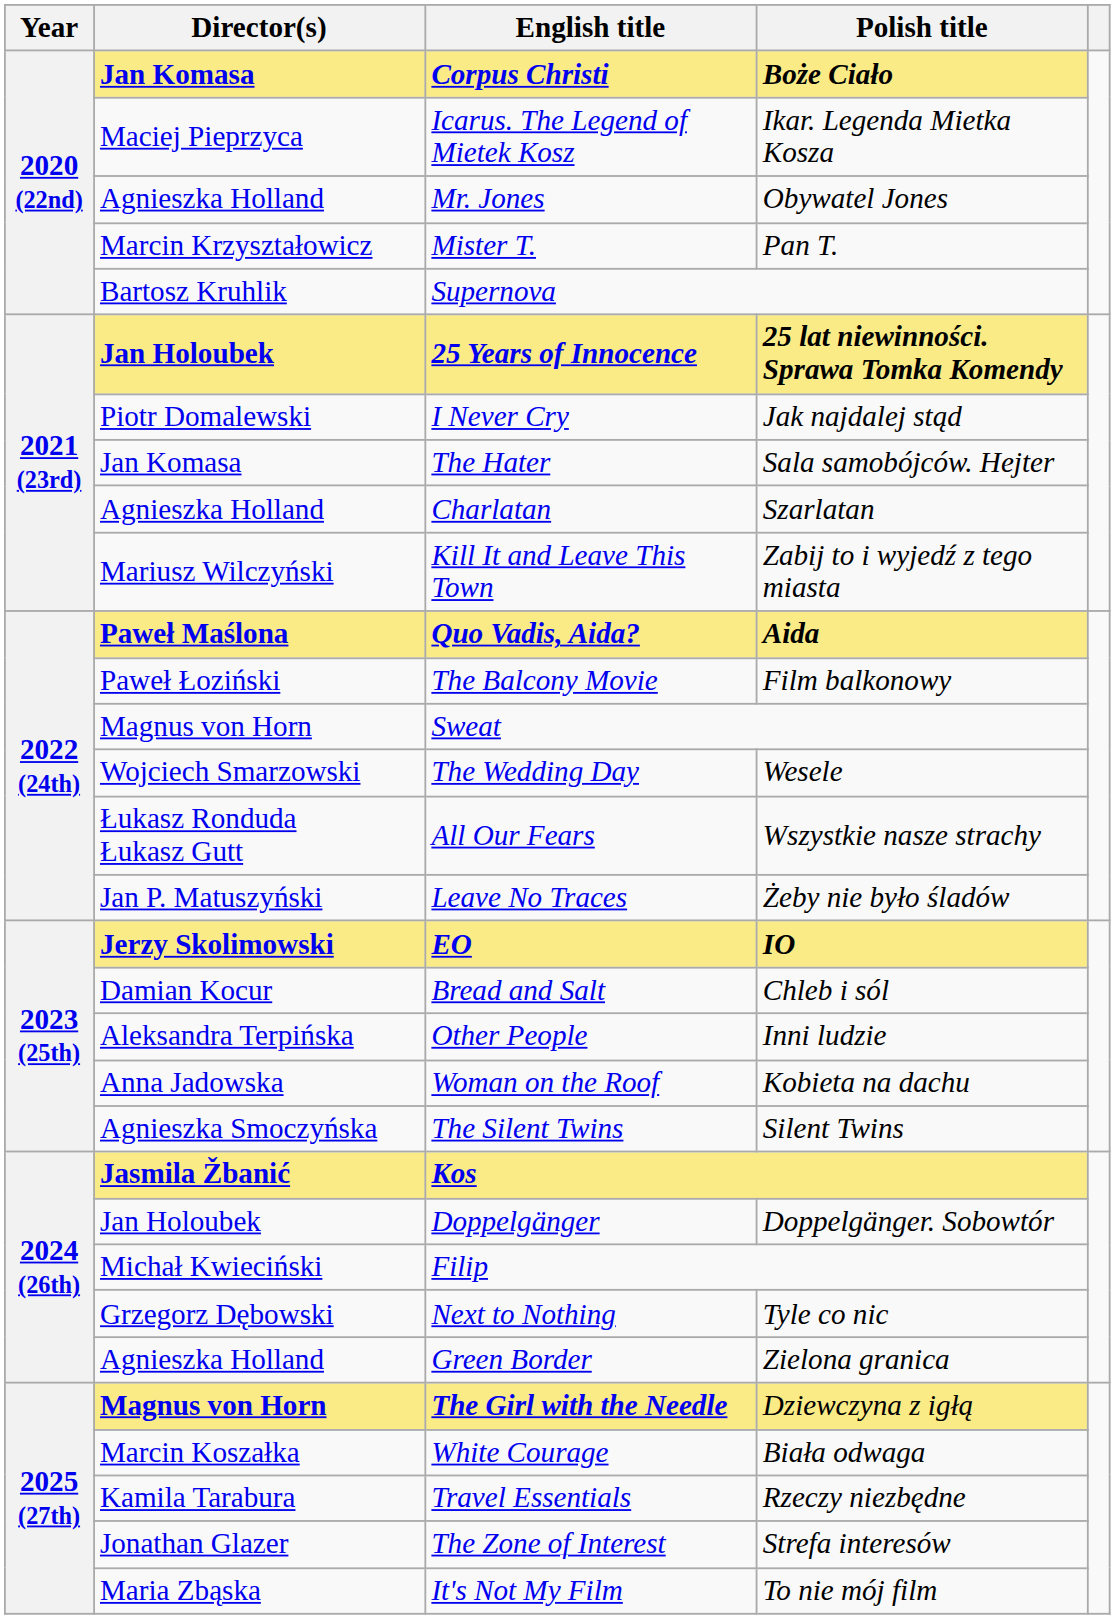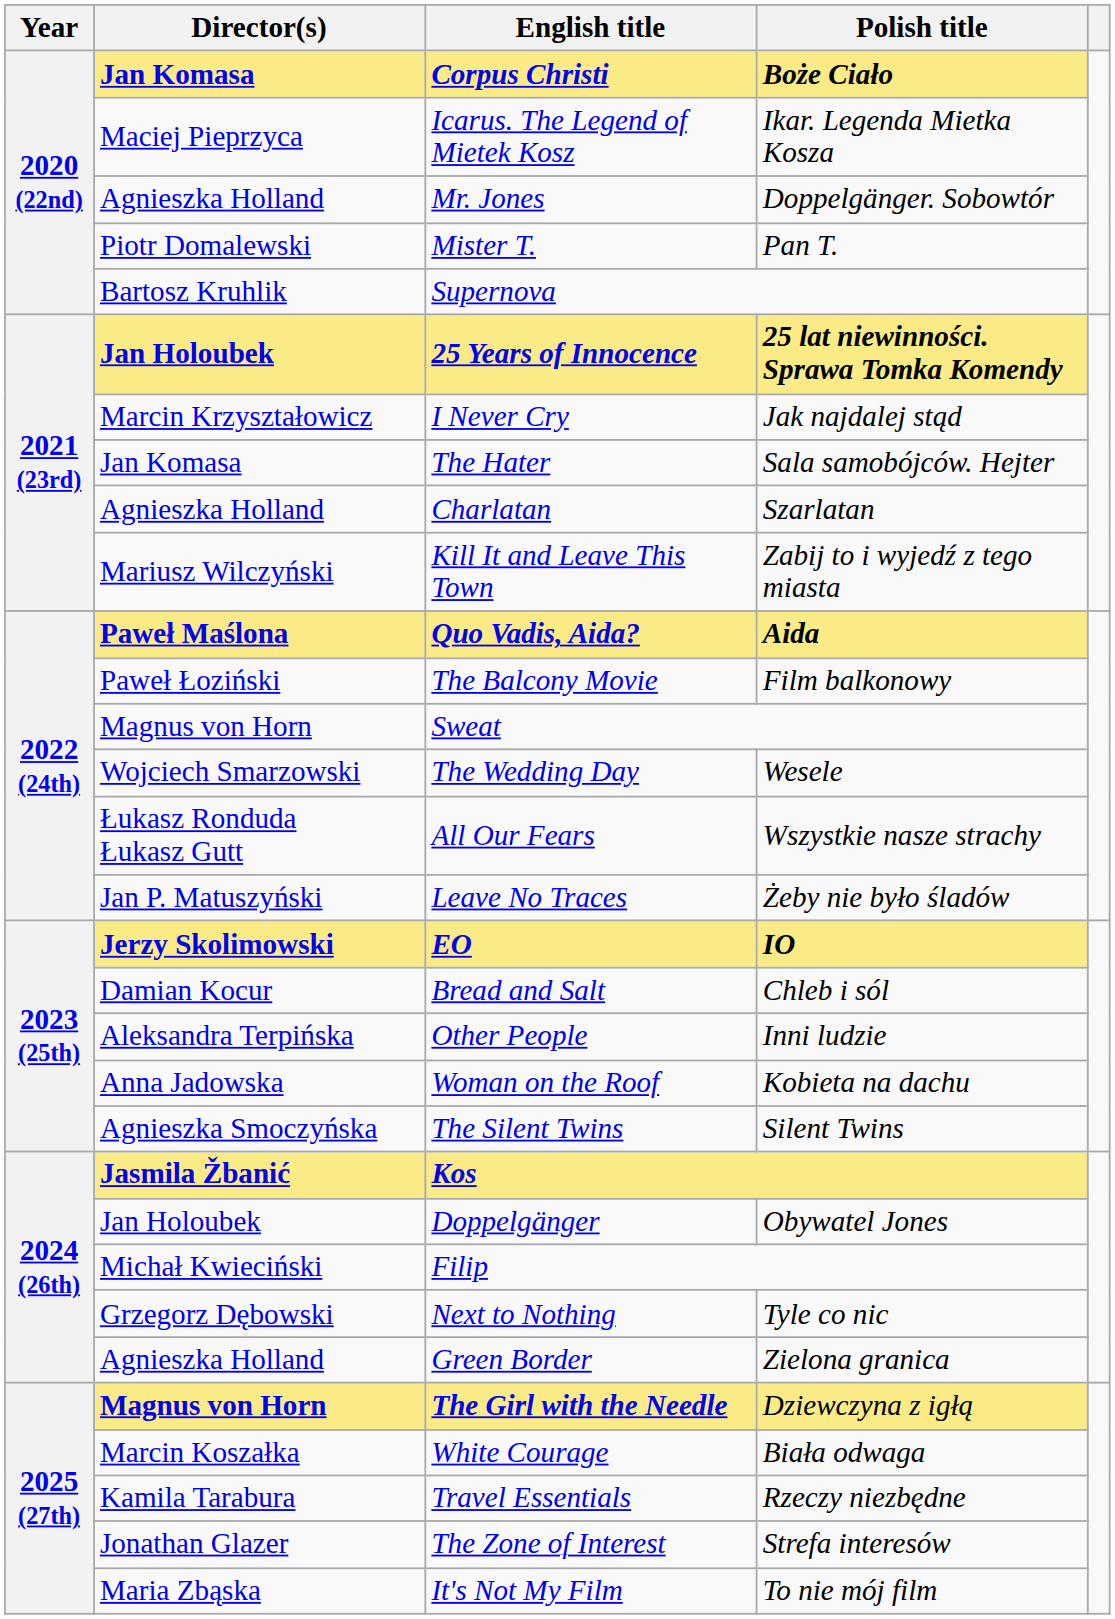 <table class="wikitable sortable">
 <tr>
 <th scope="col" style="width:8%;">Year</th>
 <th scope="col" style="width:30%;"><strong>Director(s)</strong></th>
 <th scope="col" style="width:30%;"><strong>English title</strong></th>
 <th><strong>Polish title</strong></th>
 <th scope="col" style="width:2%;" class="unsortable"></th>
 </tr>
 <tr>
 <th scope="row" rowspan=5 style="text-align:center;"><a href='#'>2020</a><br><small><a href='#'>(22nd)</a></small></th>
 <td style="background:#FAEB86;"><strong><a href='#'>Jan Komasa</a></strong></td>
 <td style="background:#FAEB86;"><strong><em><a href='#'>Corpus Christi</a></em></strong></td>
 <td style="background:#FAEB86;"><strong><em>Boże Ciało</em></strong></td>
 <td rowspan="5"></td>
 </tr>
 <tr>
 <td><a href='#'>Maciej Pieprzyca</a></td>
 <td><em><a href='#'>Icarus. The Legend of Mietek Kosz</a></em></td>
 <td><em>Ikar. Legenda Mietka Kosza</em></td>
 </tr>
 <tr>
 <td><a href='#'>Agnieszka Holland</a></td>
 <td><em><a href='#'>Mr. Jones</a></em></td>
-<td><em>Obywatel Jones</em></td>
+<td><em>Doppelgänger. Sobowtór</em></td>
 </tr>
 <tr>
-<td><a href='#'>Marcin Krzyształowicz</a></td>
+<td><a href='#'>Piotr Domalewski</a></td>
 <td><em><a href='#'>Mister T.</a></em></td>
 <td><em>Pan T.</em></td>
 </tr>
 <tr>
 <td><a href='#'>Bartosz Kruhlik</a></td>
 <td colspan="2"><em><a href='#'>Supernova</a></em></td>
 </tr>
 <tr>
 <th rowspan="5" scope="row" style="text-align:center;"><a href='#'>2021</a><br><small><a href='#'>(23rd)</a></small></th>
 <td style="background:#FAEB86;"><strong><a href='#'>Jan Holoubek</a></strong></td>
 <td style="background:#FAEB86;"><strong><em><a href='#'>25 Years of Innocence</a></em></strong></td>
 <td style="background:#FAEB86;"><strong><em>25 lat niewinności. Sprawa Tomka Komendy</em></strong></td>
 <td rowspan="5"></td>
 </tr>
 <tr>
-<td><a href='#'>Piotr Domalewski</a></td>
+<td><a href='#'>Marcin Krzyształowicz</a></td>
 <td><em><a href='#'>I Never Cry</a></em></td>
 <td><em>Jak najdalej stąd</em></td>
 </tr>
 <tr>
 <td><a href='#'>Jan Komasa</a></td>
 <td><em><a href='#'>The Hater</a></em></td>
 <td><em>Sala samobójców. Hejter</em></td>
 </tr>
 <tr>
 <td><a href='#'>Agnieszka Holland</a></td>
 <td><em><a href='#'>Charlatan</a></em></td>
 <td><em>Szarlatan</em></td>
 </tr>
 <tr>
 <td><a href='#'>Mariusz Wilczyński</a></td>
 <td><em><a href='#'>Kill It and Leave This Town</a></em></td>
 <td><em>Zabij to i wyjedź z tego miasta</em></td>
 </tr>
 <tr>
 <th rowspan="6"><a href='#'>2022</a><br><small><a href='#'>(24th)</a></small></th>
 <td style="background:#FAEB86;"><strong><a href='#'>Paweł Maślona</a></strong></td>
 <td style="background:#FAEB86;"><strong><em><a href='#'>Quo Vadis, Aida?</a></em></strong></td>
 <td style="background:#FAEB86;"><strong><em>Aida</em></strong></td>
 <td rowspan="6"></td>
 </tr>
 <tr>
 <td><a href='#'>Paweł Łoziński</a></td>
 <td><em><a href='#'>The Balcony Movie</a></em></td>
 <td><em>Film balkonowy</em></td>
 </tr>
 <tr>
 <td><a href='#'>Magnus von Horn</a></td>
 <td colspan="2"><em><a href='#'>Sweat</a></em></td>
 </tr>
 <tr>
 <td><a href='#'>Wojciech Smarzowski</a></td>
 <td><em><a href='#'>The Wedding Day</a></em></td>
 <td><em>Wesele</em></td>
 </tr>
 <tr>
 <td><a href='#'>Łukasz Ronduda</a><br><a href='#'>Łukasz Gutt</a></td>
 <td><em><a href='#'>All Our Fears</a></em></td>
 <td><em>Wszystkie nasze strachy</em></td>
 </tr>
 <tr>
 <td><a href='#'>Jan P. Matuszyński</a></td>
 <td><em><a href='#'>Leave No Traces</a></em></td>
 <td><em>Żeby nie było śladów</em></td>
 </tr>
 <tr>
 <th rowspan="5"><a href='#'>2023</a><br><small><a href='#'>(25th)</a></small></th>
 <td style="background:#FAEB86;"><strong><a href='#'>Jerzy Skolimowski</a></strong></td>
 <td style="background:#FAEB86;"><em><a href='#'><strong>EO</strong></a></em></td>
 <td style="background:#FAEB86;"><strong><em>IO</em></strong></td>
 <td rowspan="5"></td>
 </tr>
 <tr>
 <td><a href='#'>Damian Kocur</a></td>
 <td><em><a href='#'>Bread and Salt</a></em></td>
 <td><em>Chleb i sól</em></td>
 </tr>
 <tr '>
 <td><a href='#'>Aleksandra Terpińska</a></td>
 <td><em><a href='#'>Other People</a></em></td>
 <td><em>Inni ludzie</em></td>
 </tr>
 <tr>
 <td><a href='#'>Anna Jadowska</a></td>
 <td><em><a href='#'>Woman on the Roof</a></em></td>
 <td><em>Kobieta na dachu</em></td>
 </tr>
 <tr>
 <td><a href='#'>Agnieszka Smoczyńska</a></td>
 <td><em><a href='#'>The Silent Twins</a></em></td>
 <td><em>Silent Twins</em></td>
 </tr>
 <tr>
 <th rowspan="5"><a href='#'>2024</a><br><small><a href='#'>(26th)</a></small></th>
 <td style="background:#FAEB86;"><strong><a href='#'>Jasmila Žbanić</a></strong></td>
 <td colspan="2" style="background:#FAEB86;"><strong><em><a href='#'>Kos</a></em></strong></td>
 <td rowspan="5"></td>
 </tr>
 <tr>
 <td><a href='#'>Jan Holoubek</a></td>
 <td><em><a href='#'>Doppelgänger</a></em></td>
-<td><em>Doppelgänger. Sobowtór</em></td>
+<td><em>Obywatel Jones</em></td>
 </tr>
 <tr>
 <td><a href='#'>Michał Kwieciński</a></td>
 <td colspan="2"><em><a href='#'>Filip</a></em></td>
 </tr>
 <tr>
 <td><a href='#'>Grzegorz Dębowski</a></td>
 <td><a href='#'><em>Next to Nothing</em></a></td>
 <td><em>Tyle co nic</em></td>
 </tr>
 <tr>
 <td><a href='#'>Agnieszka Holland</a></td>
 <td><em><a href='#'>Green Border</a></em></td>
 <td><em>Zielona granica</em></td>
 </tr>
 <tr>
 <th rowspan="5"><a href='#'>2025</a><br><small><a href='#'>(27th)</a></small></th>
 <td style="background:#FAEB86;"><strong><a href='#'>Magnus von Horn</a></strong></td>
 <td style="background:#FAEB86;"><strong><em><a href='#'>The Girl with the Needle</a></em></strong></td>
 <td style="background:#FAEB86;"><em>Dziewczyna z igłą</em></td>
 <td rowspan="5"></td>
 </tr>
 <tr>
 <td><a href='#'>Marcin Koszałka</a></td>
 <td><em><a href='#'>White Courage</a></em></td>
 <td><em>Biała odwaga</em></td>
 </tr>
 <tr>
 <td><a href='#'>Kamila Tarabura</a></td>
 <td><em><a href='#'>Travel Essentials</a></em></td>
 <td><em>Rzeczy niezbędne</em></td>
 </tr>
 <tr>
 <td><a href='#'>Jonathan Glazer</a></td>
 <td><em><a href='#'>The Zone of Interest</a></em></td>
 <td><em>Strefa interesów</em></td>
 </tr>
 <tr>
 <td><a href='#'>Maria Zbąska</a></td>
 <td><em><a href='#'>It's Not My Film</a></em></td>
 <td><em>To nie mój film</em></td>
 </tr>
 </table>
